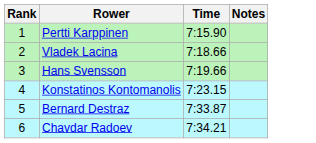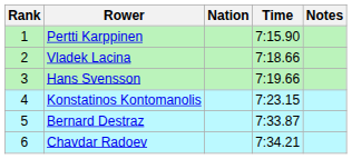 <table class="wikitable sortable" style="text-align:center">
 <tr>
 <th>Rank</th>
 <th>Rower</th>
+<th>Nation</th>
 <th>Time</th>
 <th>Notes</th>
 </tr>
 <tr bgcolor=bbf3bb>
 <td>1</td>
 <td align=left><a href='#'>Pertti Karppinen</a></td>
+<td align=left></td>
 <td>7:15.90</td>
 <td></td>
 </tr>
 <tr bgcolor=bbf3bb>
 <td>2</td>
 <td align=left><a href='#'>Vladek Lacina</a></td>
+<td align=left></td>
 <td>7:18.66</td>
 <td></td>
 </tr>
 <tr bgcolor=bbf3bb>
 <td>3</td>
 <td align=left><a href='#'>Hans Svensson</a></td>
+<td align=left></td>
 <td>7:19.66</td>
 <td></td>
 </tr>
 <tr bgcolor=bbf9ff>
 <td>4</td>
 <td align=left><a href='#'>Konstatinos Kontomanolis</a></td>
+<td align=left></td>
 <td>7:23.15</td>
 <td></td>
 </tr>
 <tr bgcolor=bbf9ff>
 <td>5</td>
 <td align=left><a href='#'>Bernard Destraz</a></td>
+<td align=left></td>
 <td>7:33.87</td>
 <td></td>
 </tr>
 <tr bgcolor=bbf9ff>
 <td>6</td>
 <td align=left><a href='#'>Chavdar Radoev</a></td>
+<td align=left></td>
 <td>7:34.21</td>
 <td></td>
 </tr>
 </table>
